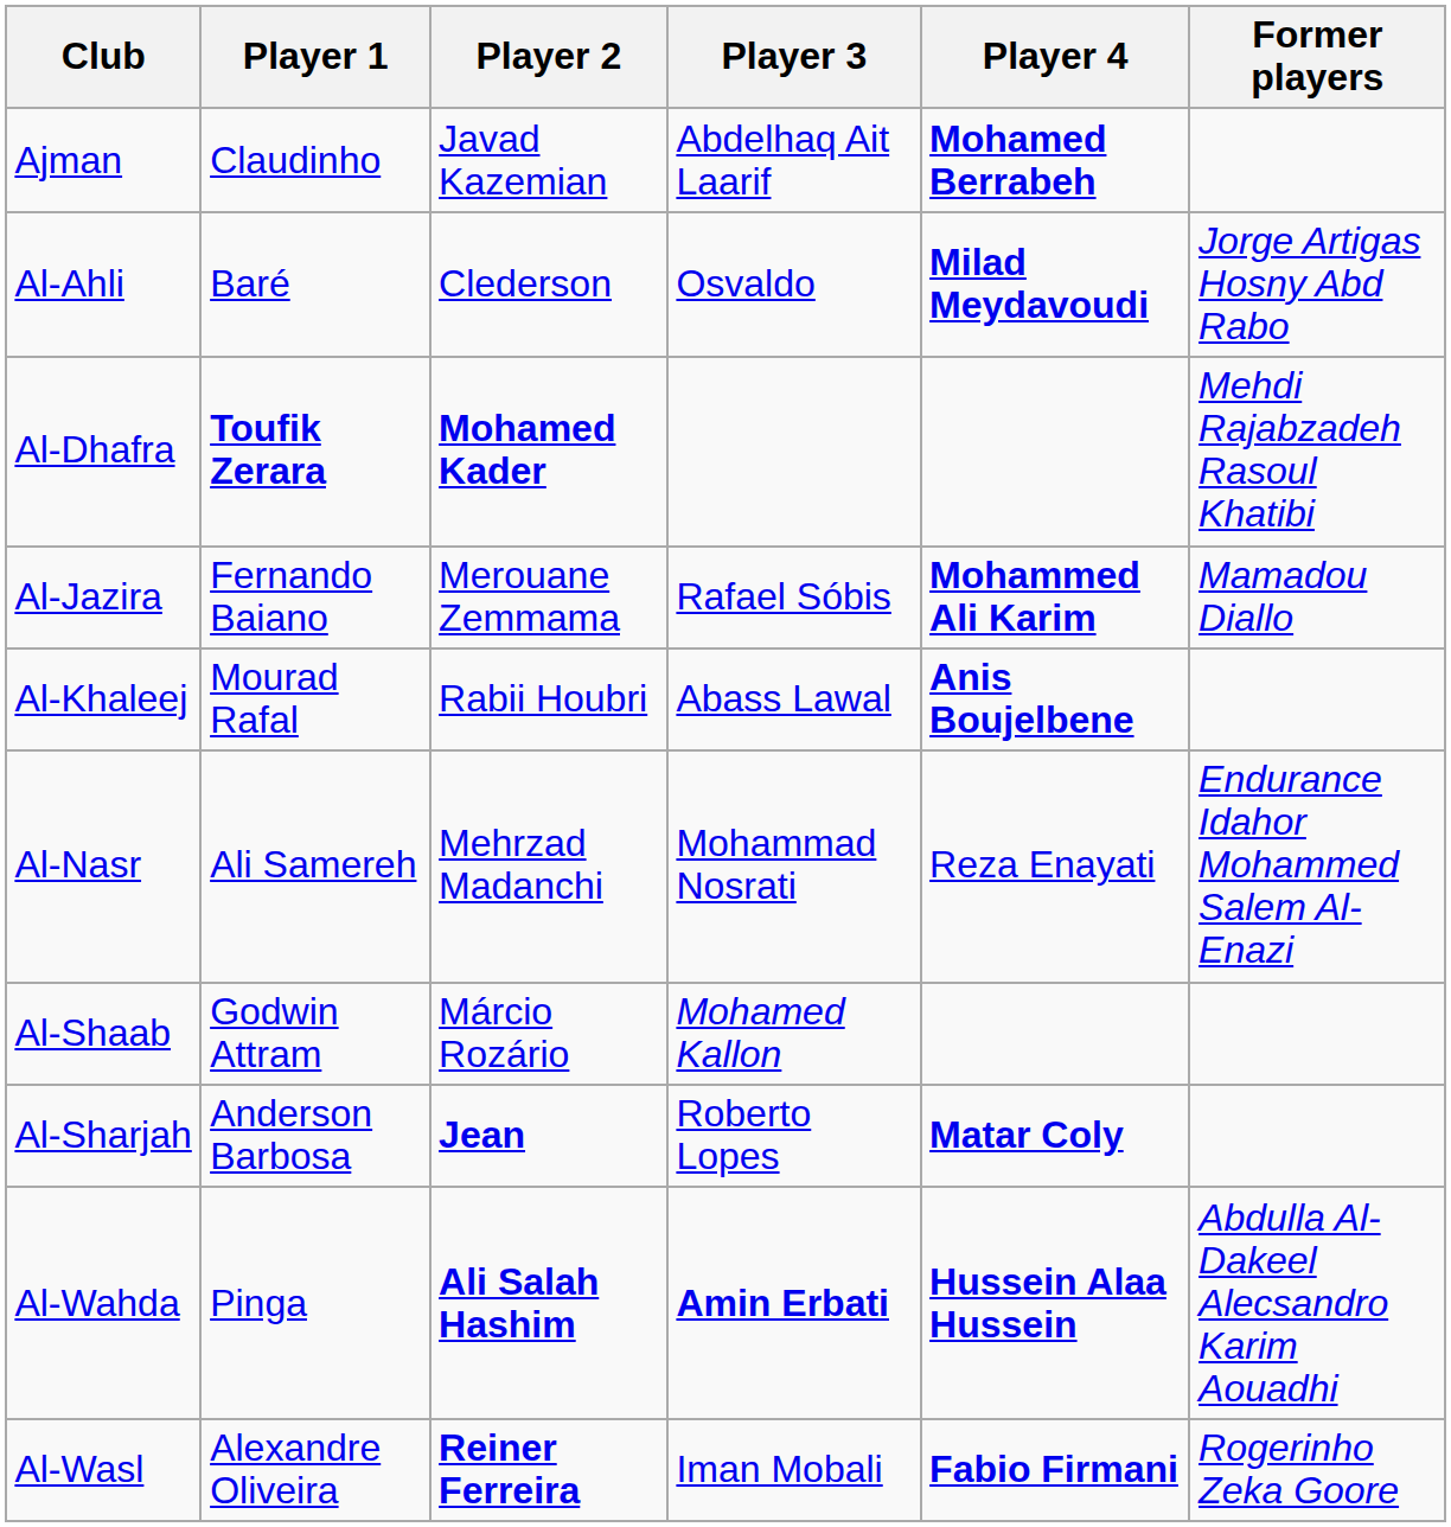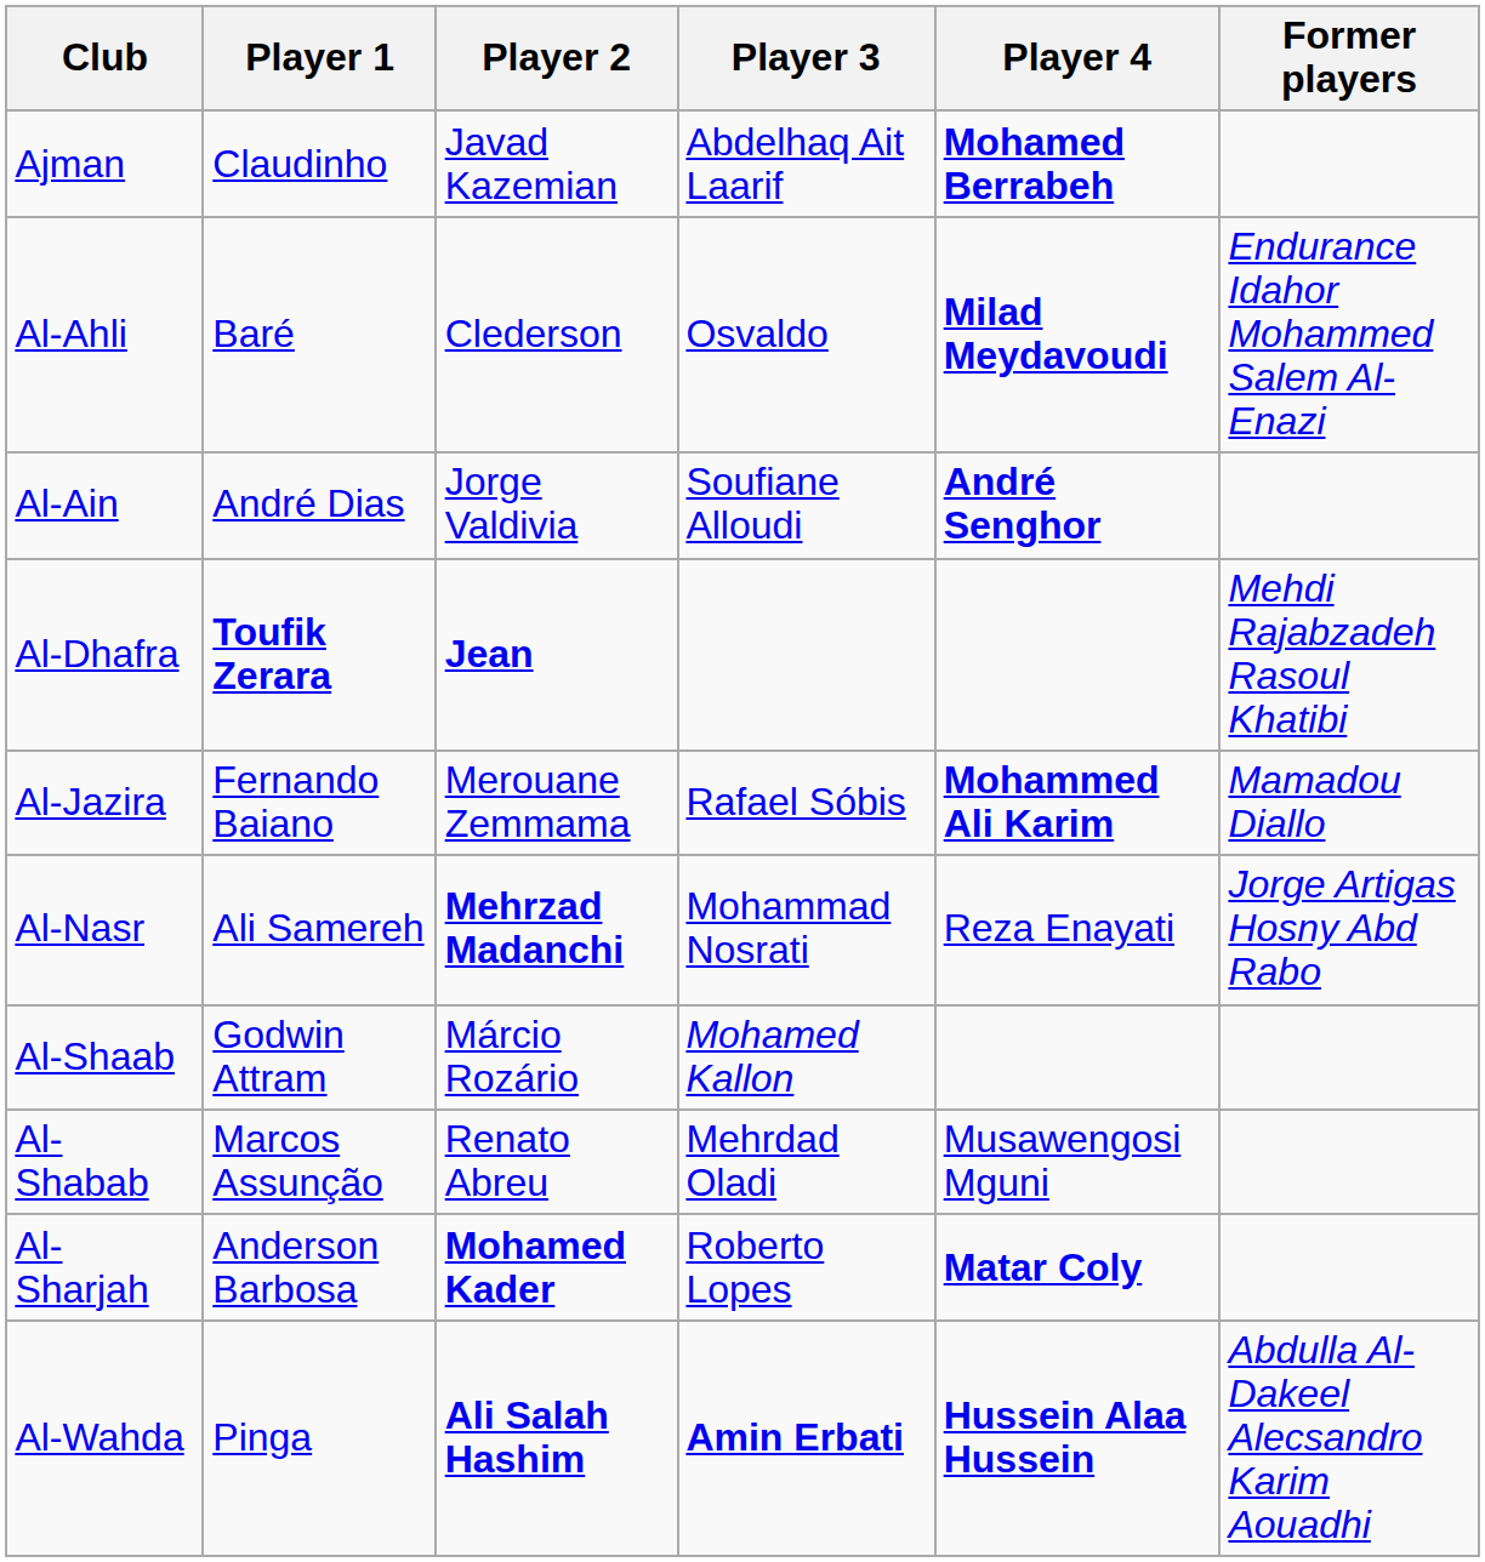 <table class="wikitable">
 <tr>
 <th width ="175">Club</th>
 <th width ="175">Player 1</th>
 <th width ="175">Player 2</th>
 <th width ="175">Player 3</th>
 <th width ="175">Player 4</th>
 <th width ="175">Former players</th>
 </tr>
 <tr>
 <td><a href='#'>Ajman</a></td>
 <td> <a href='#'>Claudinho</a></td>
 <td> <a href='#'>Javad Kazemian</a></td>
 <td> <a href='#'>Abdelhaq Ait Laarif</a></td>
 <td> <strong><a href='#'>Mohamed Berrabeh</a></strong></td>
 <td></td>
 </tr>
 <tr>
 <td><a href='#'>Al-Ahli</a></td>
 <td> <a href='#'>Baré</a></td>
 <td> <a href='#'>Clederson</a></td>
 <td> <a href='#'>Osvaldo</a></td>
 <td> <strong><a href='#'>Milad Meydavoudi</a></strong></td>
-<td> <em><a href='#'>Jorge Artigas</a></em> <br>  <em><a href='#'>Hosny Abd Rabo</a></em></td>
+<td> <em><a href='#'>Endurance Idahor</a></em> <br>  <em><a href='#'>Mohammed Salem Al-Enazi</a></em></td>
+</tr>
+<tr>
+<td><a href='#'>Al-Ain</a></td>
+<td> <a href='#'>André Dias</a></td>
+<td> <a href='#'>Jorge Valdivia</a></td>
+<td> <a href='#'>Soufiane Alloudi</a></td>
+<td> <strong><a href='#'>André Senghor</a></strong></td>
+<td></td>
 </tr>
 <tr>
 <td><a href='#'>Al-Dhafra</a></td>
 <td> <strong><a href='#'>Toufik Zerara</a></strong></td>
-<td> <strong><a href='#'>Mohamed Kader</a></strong></td>
+<td> <strong><a href='#'>Jean</a></strong></td>
 <td></td>
 <td></td>
 <td> <em><a href='#'>Mehdi Rajabzadeh</a></em> <br>  <em><a href='#'>Rasoul Khatibi</a></em></td>
 </tr>
 <tr>
 <td><a href='#'>Al-Jazira</a></td>
 <td> <a href='#'>Fernando Baiano</a></td>
 <td> <a href='#'>Merouane Zemmama</a></td>
 <td> <a href='#'>Rafael Sóbis</a></td>
 <td> <strong><a href='#'>Mohammed Ali Karim</a></strong></td>
 <td> <em><a href='#'>Mamadou Diallo</a></em></td>
 </tr>
 <tr>
-<td><a href='#'>Al-Khaleej</a></td>
-<td> <a href='#'>Mourad Rafal</a></td>
-<td> <a href='#'>Rabii Houbri</a></td>
-<td> <a href='#'>Abass Lawal</a></td>
-<td> <strong><a href='#'>Anis Boujelbene</a></strong></td>
-<td></td>
-</tr>
-<tr>
 <td><a href='#'>Al-Nasr</a></td>
 <td> <a href='#'>Ali Samereh</a></td>
-<td> <a href='#'>Mehrzad Madanchi</a></td>
+<td><strong> <a href='#'>Mehrzad Madanchi</a></strong></td>
 <td> <a href='#'>Mohammad Nosrati</a></td>
 <td> <a href='#'>Reza Enayati</a></td>
-<td> <em><a href='#'>Endurance Idahor</a></em> <br>  <em><a href='#'>Mohammed Salem Al-Enazi</a></em></td>
+<td> <em><a href='#'>Jorge Artigas</a></em> <br>  <em><a href='#'>Hosny Abd Rabo</a></em></td>
 </tr>
 <tr>
 <td><a href='#'>Al-Shaab</a></td>
 <td> <a href='#'>Godwin Attram</a></td>
 <td> <a href='#'>Márcio Rozário</a></td>
 <td> <em><a href='#'>Mohamed Kallon</a></em></td>
 <td></td>
 <td></td>
 </tr>
 <tr>
+<td><a href='#'>Al-Shabab</a></td>
+<td> <a href='#'>Marcos Assunção</a></td>
+<td> <a href='#'>Renato Abreu</a></td>
+<td> <a href='#'>Mehrdad Oladi</a></td>
+<td> <a href='#'>Musawengosi Mguni</a></td>
+<td></td>
+</tr>
+<tr>
 <td><a href='#'>Al-Sharjah</a></td>
 <td> <a href='#'>Anderson Barbosa</a></td>
-<td> <strong><a href='#'>Jean</a></strong></td>
+<td> <strong><a href='#'>Mohamed Kader</a></strong></td>
 <td> <a href='#'>Roberto Lopes</a></td>
 <td> <strong><a href='#'>Matar Coly</a></strong></td>
 <td></td>
 </tr>
 <tr>
 <td><a href='#'>Al-Wahda</a></td>
 <td> <a href='#'>Pinga</a></td>
 <td> <strong><a href='#'>Ali Salah Hashim</a></strong></td>
 <td> <strong><a href='#'>Amin Erbati</a></strong></td>
 <td> <strong><a href='#'>Hussein Alaa Hussein</a></strong></td>
 <td> <em><a href='#'>Abdulla Al-Dakeel</a></em> <br>  <em><a href='#'>Alecsandro</a></em> <br>  <em><a href='#'>Karim Aouadhi</a></em></td>
 </tr>
 <tr>
-<td><a href='#'>Al-Wasl</a></td>
-<td> <a href='#'>Alexandre Oliveira</a></td>
-<td> <strong><a href='#'>Reiner Ferreira</a></strong></td>
-<td> <a href='#'>Iman Mobali</a></td>
-<td> <strong><a href='#'>Fabio Firmani</a></strong></td>
-<td> <em><a href='#'>Rogerinho</a></em> <br>  <em><a href='#'>Zeka Goore</a></em></td>
-</tr>
-<tr>
 </tr>
 </table>
